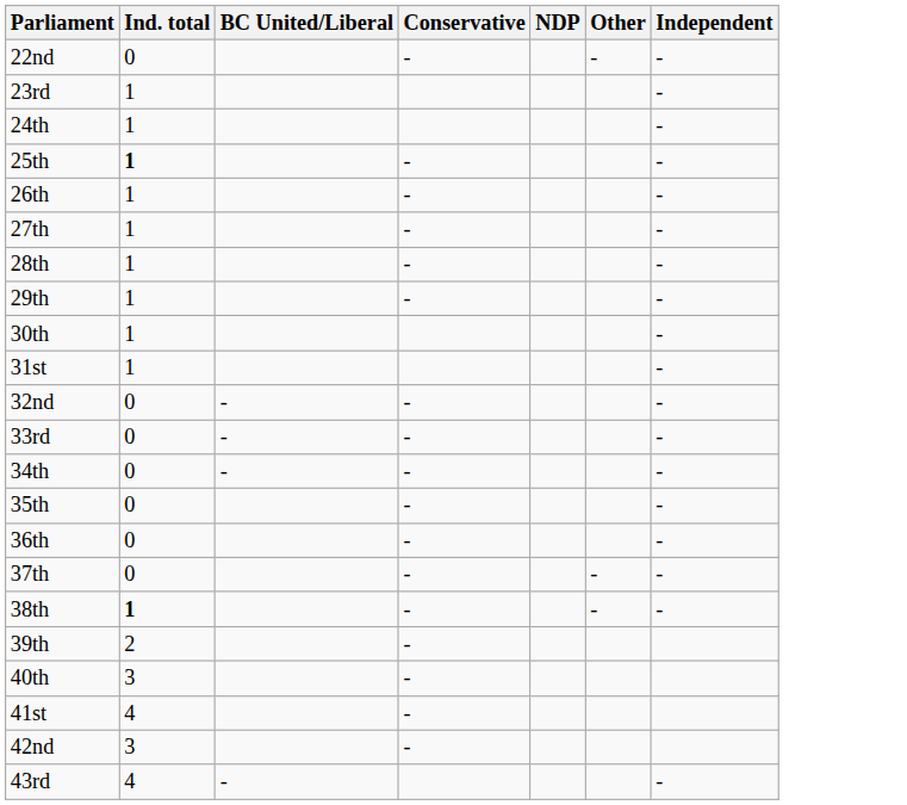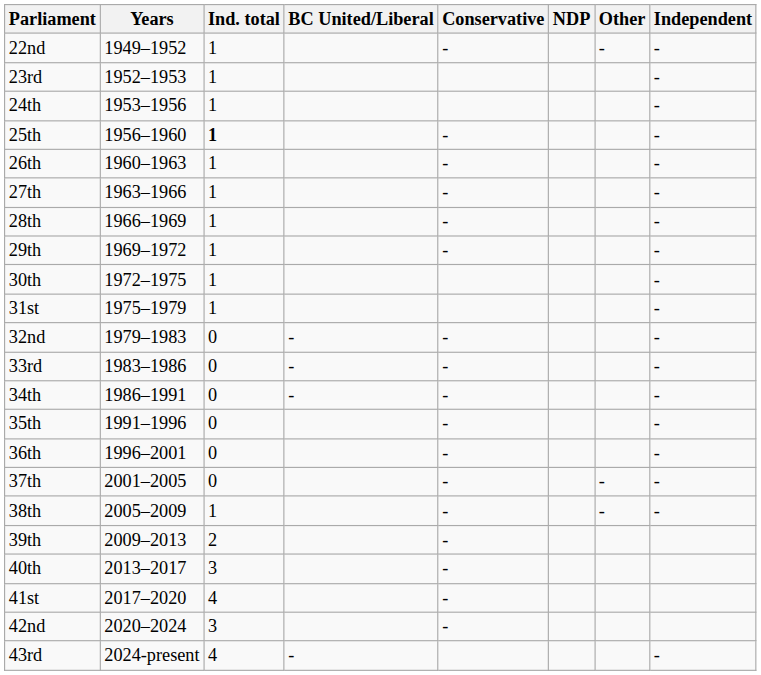 <table class="wikitable sortable">
 <tr>
 <th data-sort-type="number">Parliament</th>
+<th>Years</th>
 <th>Ind. total</th>
 <th>BC United/Liberal</th>
 <th>Conservative</th>
 <th>NDP</th>
 <th>Other</th>
 <th>Independent</th>
 </tr>
 <tr>
 <td>22nd</td>
-<td>0</td>
+<td>1949–1952</td>
+<td>1</td>
 <td></td>
 <td>-</td>
 <td></td>
 <td>-</td>
 <td>-</td>
 </tr>
 <tr>
 <td>23rd</td>
+<td>1952–1953</td>
 <td>1</td>
 <td></td>
 <td></td>
 <td></td>
 <td></td>
 <td>-</td>
 </tr>
 <tr>
 <td>24th</td>
+<td>1953–1956</td>
 <td>1</td>
 <td></td>
 <td></td>
 <td></td>
 <td></td>
 <td>-</td>
 </tr>
 <tr>
 <td>25th</td>
+<td>1956–1960</td>
 <td><strong>1</strong></td>
 <td></td>
 <td>-</td>
 <td></td>
 <td></td>
 <td>-</td>
 </tr>
 <tr>
 <td>26th</td>
+<td>1960–1963</td>
 <td>1</td>
 <td></td>
 <td>-</td>
 <td></td>
 <td></td>
 <td>-</td>
 </tr>
 <tr>
 <td>27th</td>
+<td>1963–1966</td>
 <td>1</td>
 <td></td>
 <td>-</td>
 <td></td>
 <td></td>
 <td>-</td>
 </tr>
 <tr>
 <td>28th</td>
+<td>1966–1969</td>
 <td>1</td>
 <td></td>
 <td>-</td>
 <td></td>
 <td></td>
 <td>-</td>
 </tr>
 <tr>
 <td>29th</td>
+<td>1969–1972</td>
 <td>1</td>
 <td></td>
 <td>-</td>
 <td></td>
 <td></td>
 <td>-</td>
 </tr>
 <tr>
 <td>30th</td>
+<td>1972–1975</td>
 <td>1</td>
 <td></td>
 <td></td>
 <td></td>
 <td></td>
 <td>-</td>
 </tr>
 <tr>
 <td>31st</td>
+<td>1975–1979</td>
 <td>1</td>
 <td></td>
 <td></td>
 <td></td>
 <td></td>
 <td>-</td>
 </tr>
 <tr>
 <td>32nd</td>
+<td>1979–1983</td>
 <td>0</td>
 <td>-</td>
 <td>-</td>
 <td></td>
 <td></td>
 <td>-</td>
 </tr>
 <tr>
 <td>33rd</td>
+<td>1983–1986</td>
 <td>0</td>
 <td>-</td>
 <td>-</td>
 <td></td>
 <td></td>
 <td>-</td>
 </tr>
 <tr>
 <td>34th</td>
+<td>1986–1991</td>
 <td>0</td>
 <td>-</td>
 <td>-</td>
 <td></td>
 <td></td>
 <td>-</td>
 </tr>
 <tr>
 <td>35th</td>
+<td>1991–1996</td>
 <td>0</td>
 <td></td>
 <td>-</td>
 <td></td>
 <td></td>
 <td>-</td>
 </tr>
 <tr>
 <td>36th</td>
+<td>1996–2001</td>
 <td>0</td>
 <td></td>
 <td>-</td>
 <td></td>
 <td></td>
 <td>-</td>
 </tr>
 <tr>
 <td>37th</td>
+<td>2001–2005</td>
 <td>0</td>
 <td></td>
 <td>-</td>
 <td></td>
 <td>-</td>
 <td>-</td>
 </tr>
 <tr>
 <td>38th</td>
-<td><strong>1</strong></td>
+<td>2005–2009</td>
+<td>1</td>
 <td></td>
 <td>-</td>
 <td></td>
 <td>-</td>
 <td>-</td>
 </tr>
 <tr>
 <td>39th</td>
+<td>2009–2013</td>
 <td>2</td>
 <td></td>
 <td>-</td>
 <td></td>
 <td></td>
 <td></td>
 </tr>
 <tr>
 <td>40th</td>
+<td>2013–2017</td>
 <td>3</td>
 <td></td>
 <td>-</td>
 <td></td>
 <td></td>
 <td></td>
 </tr>
 <tr>
 <td>41st</td>
+<td>2017–2020</td>
 <td>4</td>
 <td></td>
 <td>-</td>
 <td></td>
 <td></td>
 <td></td>
 </tr>
 <tr>
 <td>42nd</td>
+<td>2020–2024</td>
 <td>3</td>
 <td></td>
 <td>-</td>
 <td></td>
 <td></td>
 <td></td>
 </tr>
 <tr>
 <td>43rd</td>
+<td>2024-present</td>
 <td>4</td>
 <td>-</td>
 <td></td>
 <td></td>
 <td></td>
 <td>-</td>
 </tr>
 </table>
